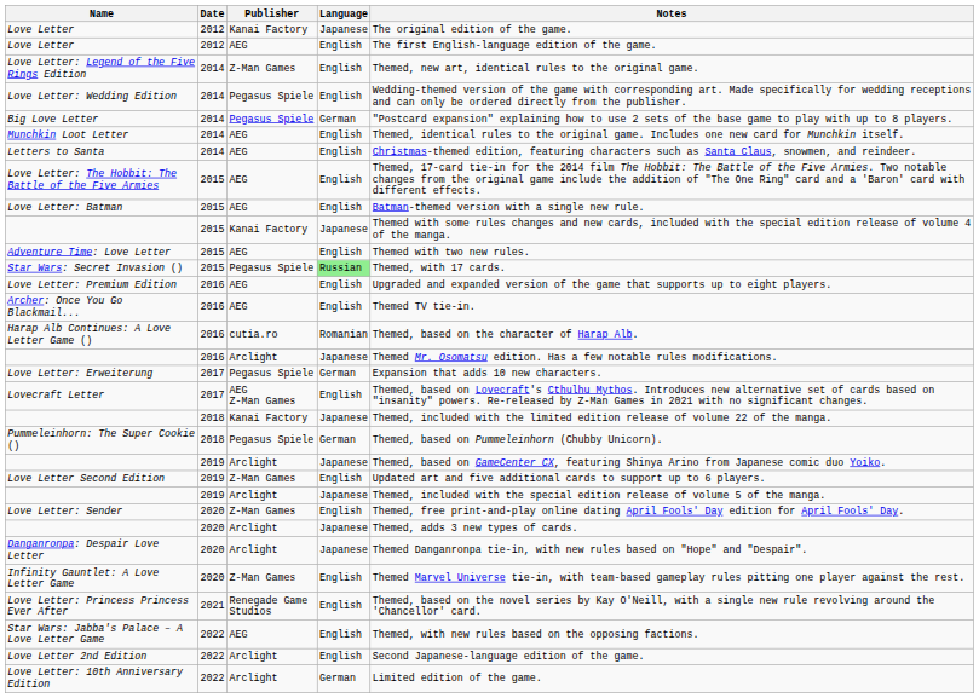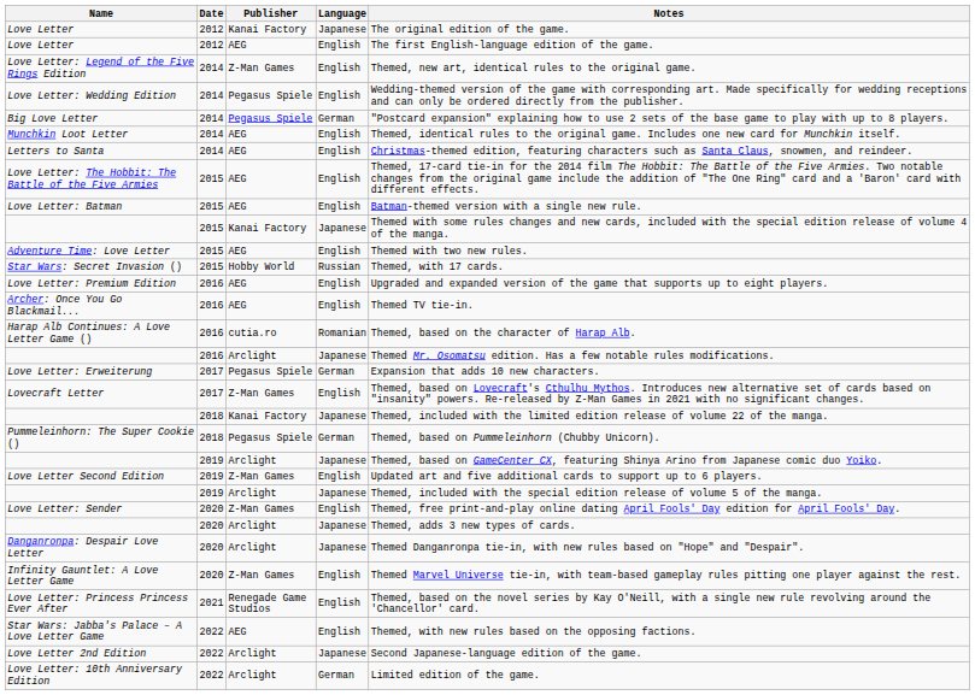 <table class="wikitable">
 <tr>
 <th>Name</th>
 <th>Date</th>
 <th>Publisher</th>
 <th>Language</th>
 <th>Notes</th>
 </tr>
 <tr>
 <td><em>Love Letter</em></td>
 <td>2012</td>
 <td>Kanai Factory</td>
 <td>Japanese</td>
 <td>The original edition of the game.</td>
 </tr>
 <tr>
 <td><em>Love Letter</em></td>
 <td>2012</td>
 <td>AEG</td>
 <td>English</td>
 <td>The first English-language edition of the game.</td>
 </tr>
 <tr>
 <td><em>Love Letter: <a href='#'>Legend of the Five Rings</a> Edition</em></td>
 <td>2014</td>
 <td>Z-Man Games</td>
 <td>English</td>
 <td>Themed, new art, identical rules to the original game.</td>
 </tr>
 <tr>
 <td><em>Love Letter: Wedding Edition</em></td>
 <td>2014</td>
 <td>Pegasus Spiele</td>
 <td>English</td>
 <td>Wedding-themed version of the game with corresponding art. Made specifically for wedding receptions and can only be ordered directly from the publisher.</td>
 </tr>
 <tr>
 <td><em>Big Love Letter</em></td>
 <td>2014</td>
 <td><a href='#'>Pegasus Spiele</a></td>
 <td>German</td>
 <td>"Postcard expansion" explaining how to use 2 sets of the base game to play with up to 8 players.</td>
 </tr>
 <tr>
 <td><em><a href='#'>Munchkin</a> Loot Letter</em></td>
 <td>2014</td>
 <td>AEG</td>
 <td>English</td>
 <td>Themed, identical rules to the original game. Includes one new card for <em>Munchkin</em> itself.</td>
 </tr>
 <tr>
 <td><em>Letters to Santa</em></td>
 <td>2014</td>
 <td>AEG</td>
 <td>English</td>
 <td><a href='#'>Christmas</a>-themed edition, featuring characters such as <a href='#'>Santa Claus</a>, snowmen, and reindeer.</td>
 </tr>
 <tr>
 <td><em>Love Letter: <a href='#'>The Hobbit: The Battle of the Five Armies</a></em></td>
 <td>2015</td>
 <td>AEG</td>
 <td>English</td>
 <td>Themed, 17-card tie-in for the 2014 film <em>The Hobbit: The Battle of the Five Armies</em>. Two notable changes from the original game include the addition of "The One Ring" card and a 'Baron' card with different effects.</td>
 </tr>
 <tr>
 <td><em>Love Letter: Batman</em></td>
 <td>2015</td>
 <td>AEG</td>
 <td>English</td>
 <td><a href='#'>Batman</a>-themed version with a single new rule.</td>
 </tr>
 <tr>
 <td></td>
 <td>2015</td>
 <td>Kanai Factory</td>
 <td>Japanese</td>
 <td>Themed with some rules changes and new cards, included with the special edition release of volume 4 of the manga.</td>
 </tr>
 <tr>
 <td><em><a href='#'>Adventure Time</a>: Love Letter</em></td>
 <td>2015</td>
 <td>AEG</td>
 <td>English</td>
 <td>Themed with two new rules.</td>
 </tr>
 <tr>
 <td><em><a href='#'>Star Wars</a>: Secret Invasion</em> ()</td>
 <td>2015</td>
-<td>Pegasus Spiele</td>
-<td style="background: lightgreen;">Russian</td>
+<td>Hobby World</td>
+<td>Russian</td>
 <td>Themed, with 17 cards.</td>
 </tr>
 <tr>
 <td><em>Love Letter: Premium Edition</em></td>
 <td>2016</td>
 <td>AEG</td>
 <td>English</td>
 <td>Upgraded and expanded version of the game that supports up to eight players.</td>
 </tr>
 <tr>
 <td><em><a href='#'>Archer</a>: Once You Go Blackmail...</em></td>
 <td>2016</td>
 <td>AEG</td>
 <td>English</td>
 <td>Themed TV tie-in.</td>
 </tr>
 <tr>
 <td><em>Harap Alb Continues: A Love Letter Game</em> ()</td>
 <td>2016</td>
 <td>cutia.ro</td>
 <td>Romanian</td>
 <td>Themed, based on the character of <a href='#'>Harap Alb</a>.</td>
 </tr>
 <tr>
 <td></td>
 <td>2016</td>
 <td>Arclight</td>
 <td>Japanese</td>
 <td>Themed <em><a href='#'>Mr. Osomatsu</a></em> edition. Has a few notable rules modifications.</td>
 </tr>
 <tr>
 <td><em>Love Letter: Erweiterung</em></td>
 <td>2017</td>
 <td>Pegasus Spiele</td>
 <td>German</td>
 <td>Expansion that adds 10 new characters.</td>
 </tr>
 <tr>
 <td><em>Lovecraft Letter</em></td>
 <td>2017</td>
-<td>AEG<br>Z-Man Games</td>
+<td>Z-Man Games</td>
 <td>English</td>
 <td>Themed, based on <a href='#'>Lovecraft</a>'s <a href='#'>Cthulhu Mythos</a>. Introduces new alternative set of cards based on "insanity" powers. Re-released by Z-Man Games in 2021 with no significant changes.</td>
 </tr>
 <tr>
 <td></td>
 <td>2018</td>
 <td>Kanai Factory</td>
 <td>Japanese</td>
 <td>Themed, included with the limited edition release of volume 22 of the manga.</td>
 </tr>
 <tr>
 <td><em>Pummeleinhorn: The Super Cookie</em> ()</td>
 <td>2018</td>
 <td>Pegasus Spiele</td>
 <td>German</td>
 <td>Themed, based on <em>Pummeleinhorn</em> (Chubby Unicorn).</td>
 </tr>
 <tr>
 <td></td>
 <td>2019</td>
 <td>Arclight</td>
 <td>Japanese</td>
 <td>Themed, based on <em><a href='#'>GameCenter CX</a></em>, featuring Shinya Arino from Japanese comic duo <a href='#'>Yoiko</a>.</td>
 </tr>
 <tr>
 <td><em>Love Letter Second Edition</em></td>
 <td>2019</td>
 <td>Z-Man Games</td>
 <td>English</td>
 <td>Updated art and five additional cards to support up to 6 players.</td>
 </tr>
 <tr>
 <td></td>
 <td>2019</td>
 <td>Arclight</td>
 <td>Japanese</td>
 <td>Themed, included with the special edition release of volume 5 of the manga.</td>
 </tr>
 <tr>
 <td><em>Love Letter: Sender</em></td>
 <td>2020</td>
 <td>Z-Man Games</td>
 <td>English</td>
 <td>Themed, free print-and-play online dating <a href='#'>April Fools' Day</a> edition for <a href='#'>April Fools' Day</a>.</td>
 </tr>
 <tr>
 <td></td>
 <td>2020</td>
 <td>Arclight</td>
 <td>Japanese</td>
 <td>Themed, adds 3 new types of cards.</td>
 </tr>
 <tr>
 <td><em><a href='#'>Danganronpa</a>: Despair Love Letter</em></td>
 <td>2020</td>
 <td>Arclight</td>
 <td>Japanese</td>
 <td>Themed Danganronpa tie-in, with new rules based on "Hope" and "Despair".</td>
 </tr>
 <tr>
 <td><em>Infinity Gauntlet: A Love Letter Game</em></td>
 <td>2020</td>
 <td>Z-Man Games</td>
 <td>English</td>
 <td>Themed <a href='#'>Marvel Universe</a> tie-in, with team-based gameplay rules pitting one player against the rest.</td>
 </tr>
 <tr>
 <td><em>Love Letter: Princess Princess Ever After</em></td>
 <td>2021</td>
 <td>Renegade Game Studios</td>
 <td>English</td>
 <td>Themed, based on the novel series by Kay O'Neill, with a single new rule revolving around the 'Chancellor' card.</td>
 </tr>
 <tr>
 <td><em>Star Wars: Jabba's Palace – A Love Letter Game</em></td>
 <td>2022</td>
 <td>AEG</td>
 <td>English</td>
 <td>Themed, with new rules based on the opposing factions.</td>
 </tr>
 <tr>
 <td><em>Love Letter 2nd Edition</em></td>
 <td>2022</td>
 <td>Arclight</td>
-<td>English</td>
+<td>Japanese</td>
 <td>Second Japanese-language edition of the game.</td>
 </tr>
 <tr>
 <td><em>Love Letter: 10th Anniversary Edition</em></td>
 <td>2022</td>
 <td>Arclight</td>
 <td>German</td>
 <td>Limited edition of the game.</td>
 </tr>
 </table>
